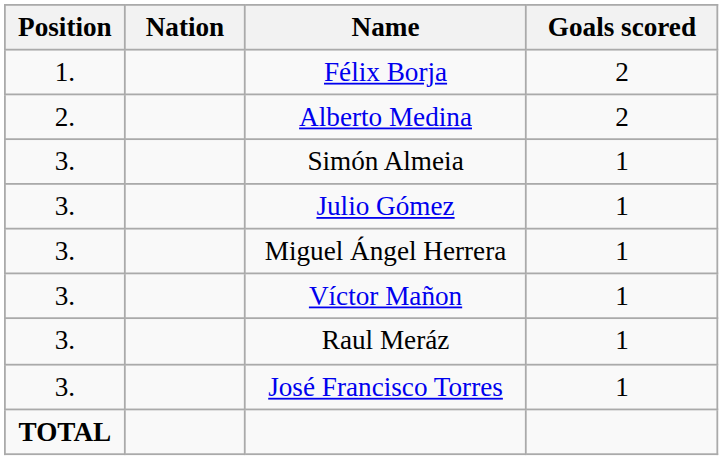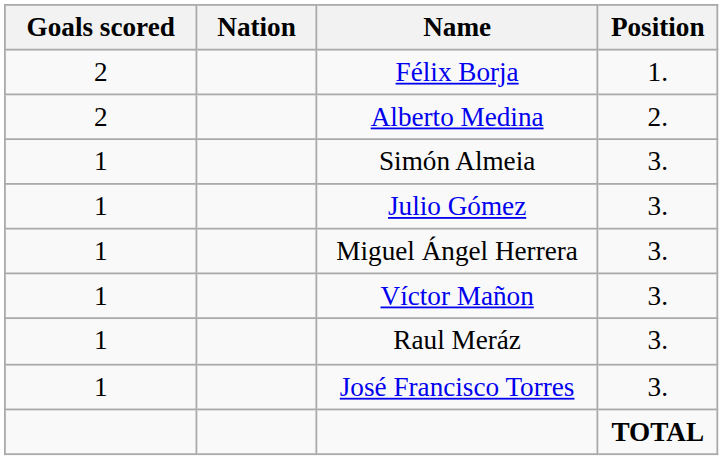 <table class="wikitable" style="font-size: 95%; text-align: center;">
 <tr>
-<th width=60>Position</th>
+<th width=100>Goals scored</th>
 <th width=60>Nation</th>
 <th width=150>Name</th>
-<th width=100>Goals scored</th>
+<th width=60>Position</th>
 </tr>
 <tr>
-<td>1.</td>
+<td>2</td>
 <td></td>
 <td><a href='#'>Félix Borja</a></td>
-<td>2</td>
+<td>1.</td>
 </tr>
 <tr>
-<td>2.</td>
+<td>2</td>
 <td></td>
 <td><a href='#'>Alberto Medina</a></td>
-<td>2</td>
+<td>2.</td>
 </tr>
 <tr>
-<td>3.</td>
+<td>1</td>
 <td></td>
 <td>Simón Almeia</td>
-<td>1</td>
+<td>3.</td>
 </tr>
 <tr>
-<td>3.</td>
+<td>1</td>
 <td></td>
 <td><a href='#'>Julio Gómez</a></td>
-<td>1</td>
+<td>3.</td>
 </tr>
 <tr>
-<td>3.</td>
+<td>1</td>
 <td></td>
 <td>Miguel Ángel Herrera</td>
-<td>1</td>
+<td>3.</td>
 </tr>
 <tr>
-<td>3.</td>
+<td>1</td>
 <td></td>
 <td><a href='#'>Víctor Mañon</a></td>
-<td>1</td>
+<td>3.</td>
 </tr>
 <tr>
-<td>3.</td>
+<td>1</td>
 <td></td>
 <td>Raul Meráz</td>
-<td>1</td>
+<td>3.</td>
 </tr>
 <tr>
-<td>3.</td>
+<td>1</td>
 <td></td>
 <td><a href='#'>José Francisco Torres</a></td>
-<td>1</td>
+<td>3.</td>
 </tr>
 <tr>
-<td><strong>TOTAL</strong></td>
 <td></td>
 <td></td>
 <td></td>
+<td><strong>TOTAL</strong></td>
 </tr>
 </table>
